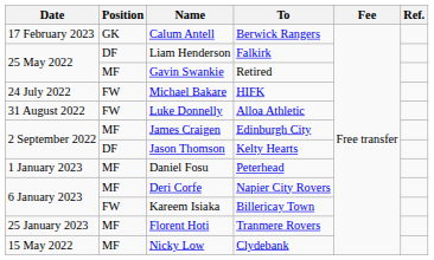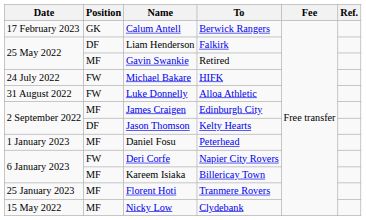 <table class="wikitable">
 <tr>
 <th>Date</th>
 <th>Position</th>
 <th>Name</th>
 <th>To</th>
 <th>Fee</th>
 <th>Ref.</th>
 </tr>
 <tr>
 <td>17 February 2023</td>
 <td>GK</td>
 <td> <a href='#'>Calum Antell</a></td>
 <td><a href='#'>Berwick Rangers</a></td>
 <td rowspan="12">Free transfer</td>
 <td></td>
 </tr>
 <tr>
 <td rowspan="2">25 May 2022</td>
 <td>DF</td>
 <td>Liam Henderson</td>
 <td><a href='#'>Falkirk</a></td>
 <td></td>
 </tr>
 <tr>
 <td>MF</td>
 <td><a href='#'>Gavin Swankie</a></td>
 <td>Retired</td>
 <td></td>
 </tr>
 <tr>
 <td>24 July 2022</td>
 <td>FW</td>
 <td> <a href='#'>Michael Bakare</a></td>
 <td> <a href='#'>HIFK</a></td>
 <td></td>
 </tr>
 <tr>
 <td>31 August 2022</td>
 <td>FW</td>
 <td><a href='#'>Luke Donnelly</a></td>
 <td><a href='#'>Alloa Athletic</a></td>
 <td></td>
 </tr>
 <tr>
 <td rowspan="2">2 September 2022</td>
 <td>MF</td>
 <td><a href='#'>James Craigen</a></td>
 <td><a href='#'>Edinburgh City</a></td>
 <td></td>
 </tr>
 <tr>
 <td>DF</td>
 <td><a href='#'>Jason Thomson</a></td>
 <td><a href='#'>Kelty Hearts</a></td>
 <td></td>
 </tr>
 <tr>
 <td>1 January 2023</td>
 <td>MF</td>
 <td> Daniel Fosu</td>
 <td><a href='#'>Peterhead</a></td>
 <td></td>
 </tr>
 <tr>
 <td rowspan="2">6 January 2023</td>
-<td>MF</td>
+<td>FW</td>
 <td> <a href='#'>Deri Corfe</a></td>
 <td> <a href='#'>Napier City Rovers</a></td>
 <td></td>
 </tr>
 <tr>
-<td>FW</td>
+<td>MF</td>
 <td> Kareem Isiaka</td>
 <td> <a href='#'>Billericay Town</a></td>
 <td></td>
 </tr>
 <tr>
 <td>25 January 2023</td>
 <td>MF</td>
 <td> <a href='#'>Florent Hoti</a></td>
 <td> <a href='#'>Tranmere Rovers</a></td>
 <td></td>
 </tr>
 <tr>
 <td>15 May 2022</td>
 <td>MF</td>
 <td><a href='#'>Nicky Low</a></td>
 <td><a href='#'>Clydebank</a></td>
 <td></td>
 </tr>
 </table>
